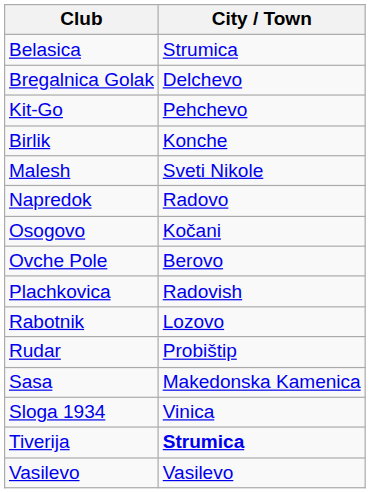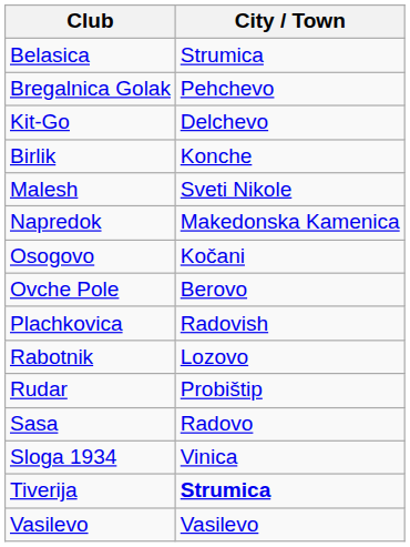 <table class="wikitable sortable">
 <tr>
 <th>Club</th>
 <th>City / Town</th>
 </tr>
 <tr>
 <td><a href='#'>Belasica</a></td>
 <td><a href='#'>Strumica</a></td>
 </tr>
 <tr>
 <td><a href='#'>Bregalnica Golak</a></td>
-<td><a href='#'>Delchevo</a></td>
+<td><a href='#'>Pehchevo</a></td>
 </tr>
 <tr>
 <td><a href='#'>Kit-Go</a></td>
-<td><a href='#'>Pehchevo</a></td>
+<td><a href='#'>Delchevo</a></td>
 </tr>
 <tr>
 <td><a href='#'>Birlik</a></td>
 <td><a href='#'>Konche</a></td>
 </tr>
 <tr>
 <td><a href='#'>Malesh</a></td>
 <td><a href='#'>Sveti Nikole</a></td>
 </tr>
 <tr>
 <td><a href='#'>Napredok</a></td>
-<td><a href='#'>Radovo</a></td>
+<td><a href='#'>Makedonska Kamenica</a></td>
 </tr>
 <tr>
 <td><a href='#'>Osogovo</a></td>
 <td><a href='#'>Kočani</a></td>
 </tr>
 <tr>
 <td><a href='#'>Ovche Pole</a></td>
 <td><a href='#'>Berovo</a></td>
 </tr>
 <tr>
 <td><a href='#'>Plachkovica</a></td>
 <td><a href='#'>Radovish</a></td>
 </tr>
 <tr>
 <td><a href='#'>Rabotnik</a></td>
 <td><a href='#'>Lozovo</a></td>
 </tr>
 <tr>
 <td><a href='#'>Rudar</a></td>
 <td><a href='#'>Probištip</a></td>
 </tr>
 <tr>
 <td><a href='#'>Sasa</a></td>
-<td><a href='#'>Makedonska Kamenica</a></td>
+<td><a href='#'>Radovo</a></td>
 </tr>
 <tr>
 <td><a href='#'>Sloga 1934</a></td>
 <td><a href='#'>Vinica</a></td>
 </tr>
 <tr>
 <td><a href='#'>Tiverija</a></td>
 <td><strong><a href='#'>Strumica</a></strong></td>
 </tr>
 <tr>
 <td><a href='#'>Vasilevo</a></td>
 <td><a href='#'>Vasilevo</a></td>
 </tr>
 </table>
